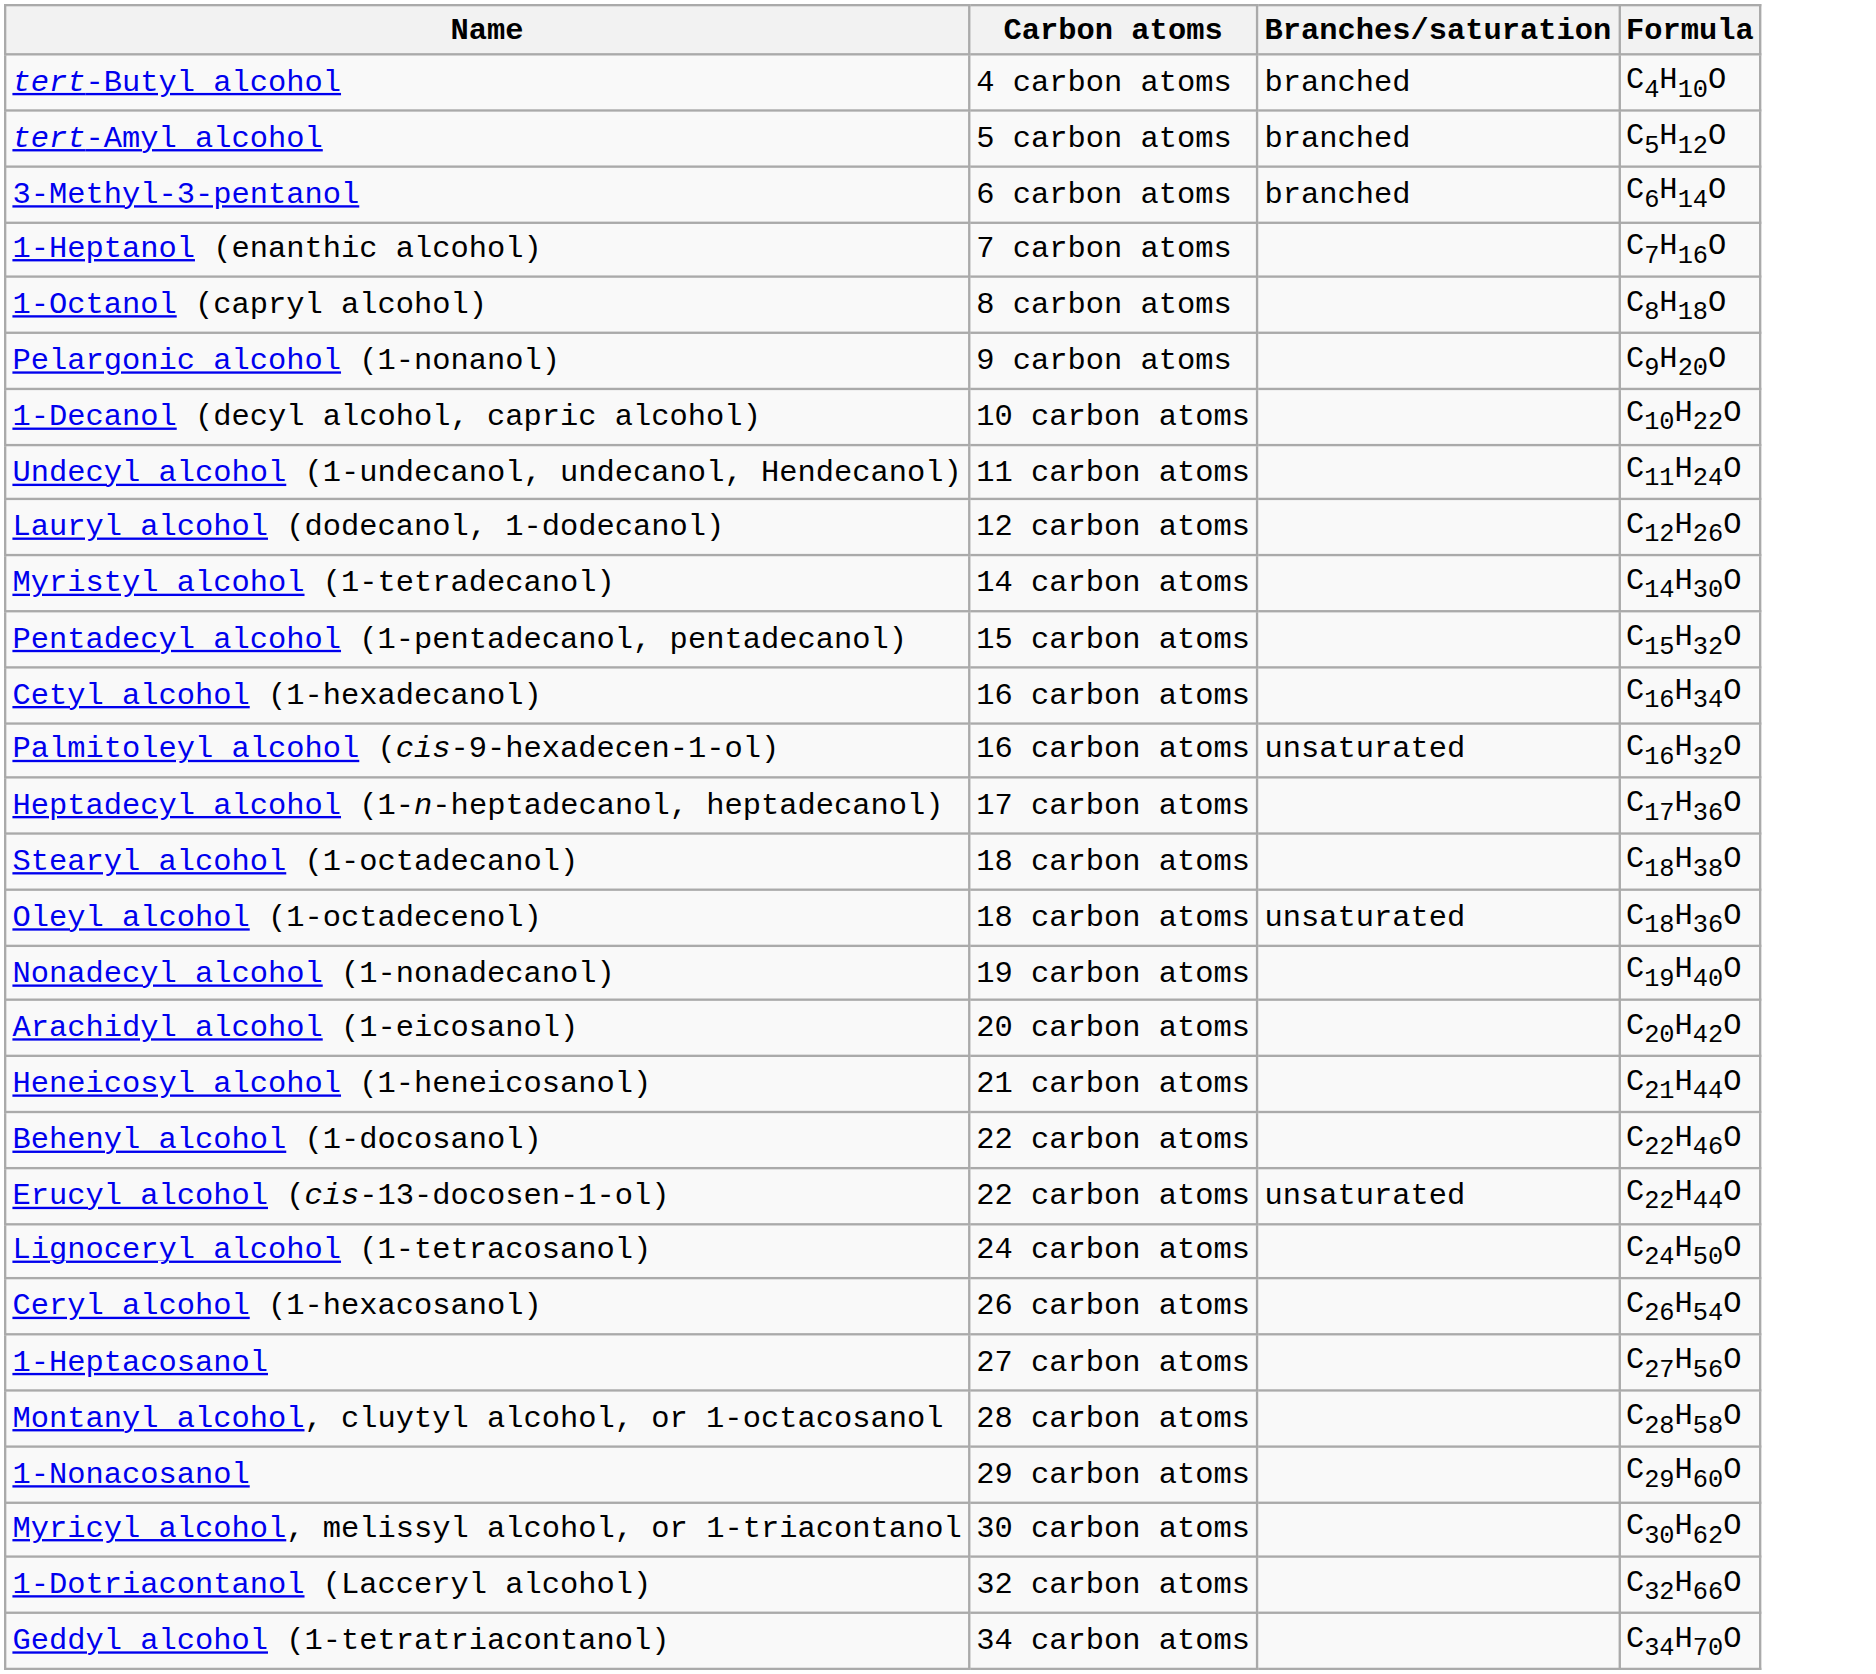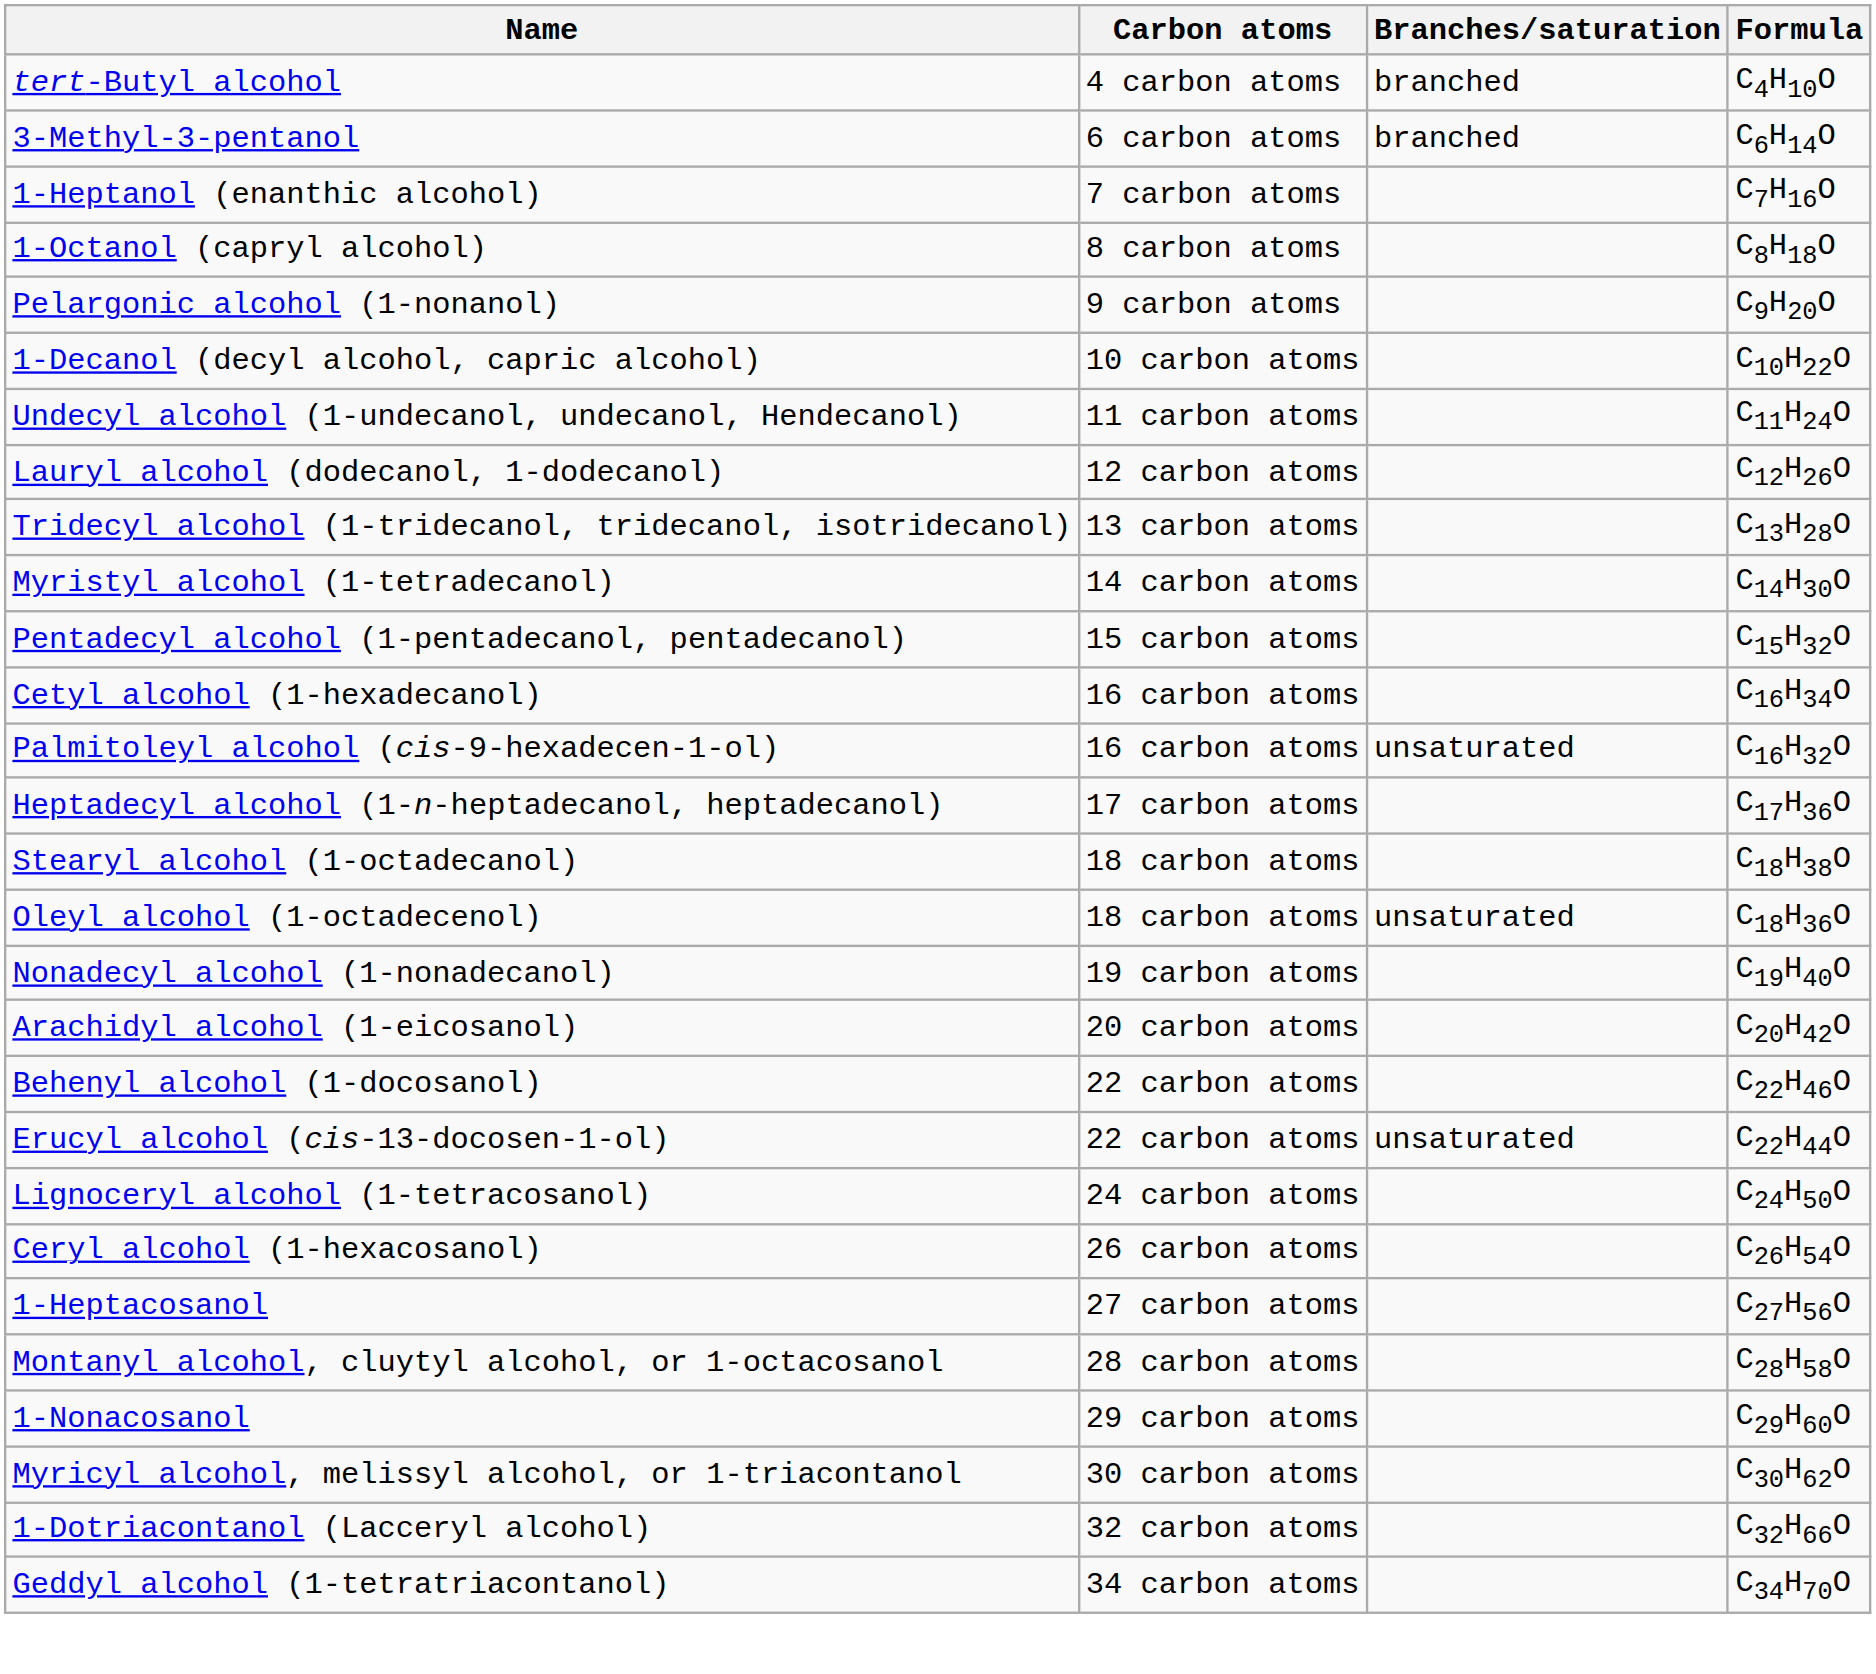 <table class="wikitable">
 <tr>
 <th>Name</th>
 <th>Carbon atoms</th>
 <th>Branches/saturation</th>
 <th>Formula</th>
 </tr>
 <tr>
 <td><a href='#'><em>tert</em>-Butyl alcohol</a></td>
 <td>4 carbon atoms</td>
 <td>branched</td>
 <td>C<sub>4</sub>H<sub>10</sub>O</td>
-</tr>
-<tr>
-<td><a href='#'><em>tert</em>-Amyl alcohol</a></td>
-<td>5 carbon atoms</td>
-<td>branched</td>
-<td>C<sub>5</sub>H<sub>12</sub>O</td>
 </tr>
 <tr>
 <td><a href='#'>3-Methyl-3-pentanol</a></td>
 <td>6 carbon atoms</td>
 <td>branched</td>
 <td>C<sub>6</sub>H<sub>14</sub>O</td>
 </tr>
 <tr>
 <td><a href='#'>1-Heptanol</a> (enanthic alcohol)</td>
 <td>7 carbon atoms</td>
 <td></td>
 <td>C<sub>7</sub>H<sub>16</sub>O</td>
 </tr>
 <tr>
 <td><a href='#'>1-Octanol</a> (capryl alcohol)</td>
 <td>8 carbon atoms</td>
 <td></td>
 <td>C<sub>8</sub>H<sub>18</sub>O</td>
 </tr>
 <tr>
 <td><a href='#'>Pelargonic alcohol</a> (1-nonanol)</td>
 <td>9 carbon atoms</td>
 <td></td>
 <td>C<sub>9</sub>H<sub>20</sub>O</td>
 </tr>
 <tr>
 <td><a href='#'>1-Decanol</a> (decyl alcohol, capric alcohol)</td>
 <td>10 carbon atoms</td>
 <td></td>
 <td>C<sub>10</sub>H<sub>22</sub>O</td>
 </tr>
 <tr>
 <td><a href='#'>Undecyl alcohol</a> (1-undecanol, undecanol, Hendecanol)</td>
 <td>11 carbon atoms</td>
 <td></td>
 <td>C<sub>11</sub>H<sub>24</sub>O</td>
 </tr>
 <tr>
 <td><a href='#'>Lauryl alcohol</a> (dodecanol, 1-dodecanol)</td>
 <td>12 carbon atoms</td>
 <td></td>
 <td>C<sub>12</sub>H<sub>26</sub>O</td>
+</tr>
+<tr>
+<td><a href='#'>Tridecyl alcohol</a> (1-tridecanol, tridecanol, isotridecanol)</td>
+<td>13 carbon atoms</td>
+<td></td>
+<td>C<sub>13</sub>H<sub>28</sub>O</td>
 </tr>
 <tr>
 <td><a href='#'>Myristyl alcohol</a> (1-tetradecanol)</td>
 <td>14 carbon atoms</td>
 <td></td>
 <td>C<sub>14</sub>H<sub>30</sub>O</td>
 </tr>
 <tr>
 <td><a href='#'>Pentadecyl alcohol</a> (1-pentadecanol, pentadecanol)</td>
 <td>15 carbon atoms</td>
 <td></td>
 <td>C<sub>15</sub>H<sub>32</sub>O</td>
 </tr>
 <tr>
 <td><a href='#'>Cetyl alcohol</a> (1-hexadecanol)</td>
 <td>16 carbon atoms</td>
 <td></td>
 <td>C<sub>16</sub>H<sub>34</sub>O</td>
 </tr>
 <tr>
 <td><a href='#'>Palmitoleyl alcohol</a> (<em>cis</em>-9-hexadecen-1-ol)</td>
 <td>16 carbon atoms</td>
 <td>unsaturated</td>
 <td>C<sub>16</sub>H<sub>32</sub>O</td>
 </tr>
 <tr>
 <td><a href='#'>Heptadecyl alcohol</a> (1-<em>n</em>-heptadecanol, heptadecanol)</td>
 <td>17 carbon atoms</td>
 <td></td>
 <td>C<sub>17</sub>H<sub>36</sub>O</td>
 </tr>
 <tr>
 <td><a href='#'>Stearyl alcohol</a> (1-octadecanol)</td>
 <td>18 carbon atoms</td>
 <td></td>
 <td>C<sub>18</sub>H<sub>38</sub>O</td>
 </tr>
 <tr>
 <td><a href='#'>Oleyl alcohol</a> (1-octadecenol)</td>
 <td>18 carbon atoms</td>
 <td>unsaturated</td>
 <td>C<sub>18</sub>H<sub>36</sub>O</td>
 </tr>
 <tr>
 <td><a href='#'>Nonadecyl alcohol</a> (1-nonadecanol)</td>
 <td>19 carbon atoms</td>
 <td></td>
 <td>C<sub>19</sub>H<sub>40</sub>O</td>
 </tr>
 <tr>
 <td><a href='#'>Arachidyl alcohol</a> (1-eicosanol)</td>
 <td>20 carbon atoms</td>
 <td></td>
 <td>C<sub>20</sub>H<sub>42</sub>O</td>
-</tr>
-<tr>
-<td><a href='#'>Heneicosyl alcohol</a> (1-heneicosanol)</td>
-<td>21 carbon atoms</td>
-<td></td>
-<td>C<sub>21</sub>H<sub>44</sub>O</td>
 </tr>
 <tr>
 <td><a href='#'>Behenyl alcohol</a> (1-docosanol)</td>
 <td>22 carbon atoms</td>
 <td></td>
 <td>C<sub>22</sub>H<sub>46</sub>O</td>
 </tr>
 <tr>
 <td><a href='#'>Erucyl alcohol</a> (<em>cis</em>-13-docosen-1-ol)</td>
 <td>22 carbon atoms</td>
 <td>unsaturated</td>
 <td>C<sub>22</sub>H<sub>44</sub>O</td>
 </tr>
 <tr>
 <td><a href='#'>Lignoceryl alcohol</a> (1-tetracosanol)</td>
 <td>24 carbon atoms</td>
 <td></td>
 <td>C<sub>24</sub>H<sub>50</sub>O</td>
 </tr>
 <tr>
 <td><a href='#'>Ceryl alcohol</a> (1-hexacosanol)</td>
 <td>26 carbon atoms</td>
 <td></td>
 <td>C<sub>26</sub>H<sub>54</sub>O</td>
 </tr>
 <tr>
 <td><a href='#'>1-Heptacosanol</a></td>
 <td>27 carbon atoms</td>
 <td></td>
 <td>C<sub>27</sub>H<sub>56</sub>O</td>
 </tr>
 <tr>
 <td><a href='#'>Montanyl alcohol</a>, cluytyl alcohol, or 1-octacosanol</td>
 <td>28 carbon atoms</td>
 <td></td>
 <td>C<sub>28</sub>H<sub>58</sub>O</td>
 </tr>
 <tr>
 <td><a href='#'>1-Nonacosanol</a></td>
 <td>29 carbon atoms</td>
 <td></td>
 <td>C<sub>29</sub>H<sub>60</sub>O</td>
 </tr>
 <tr>
 <td><a href='#'>Myricyl alcohol</a>, melissyl alcohol, or 1-triacontanol</td>
 <td>30 carbon atoms</td>
 <td></td>
 <td>C<sub>30</sub>H<sub>62</sub>O</td>
 </tr>
 <tr>
 <td><a href='#'>1-Dotriacontanol</a> (Lacceryl alcohol)</td>
 <td>32 carbon atoms</td>
 <td></td>
 <td>C<sub>32</sub>H<sub>66</sub>O</td>
 </tr>
 <tr>
 <td><a href='#'>Geddyl alcohol</a> (1-tetratriacontanol)</td>
 <td>34 carbon atoms</td>
 <td></td>
 <td>C<sub>34</sub>H<sub>70</sub>O</td>
 </tr>
 </table>
